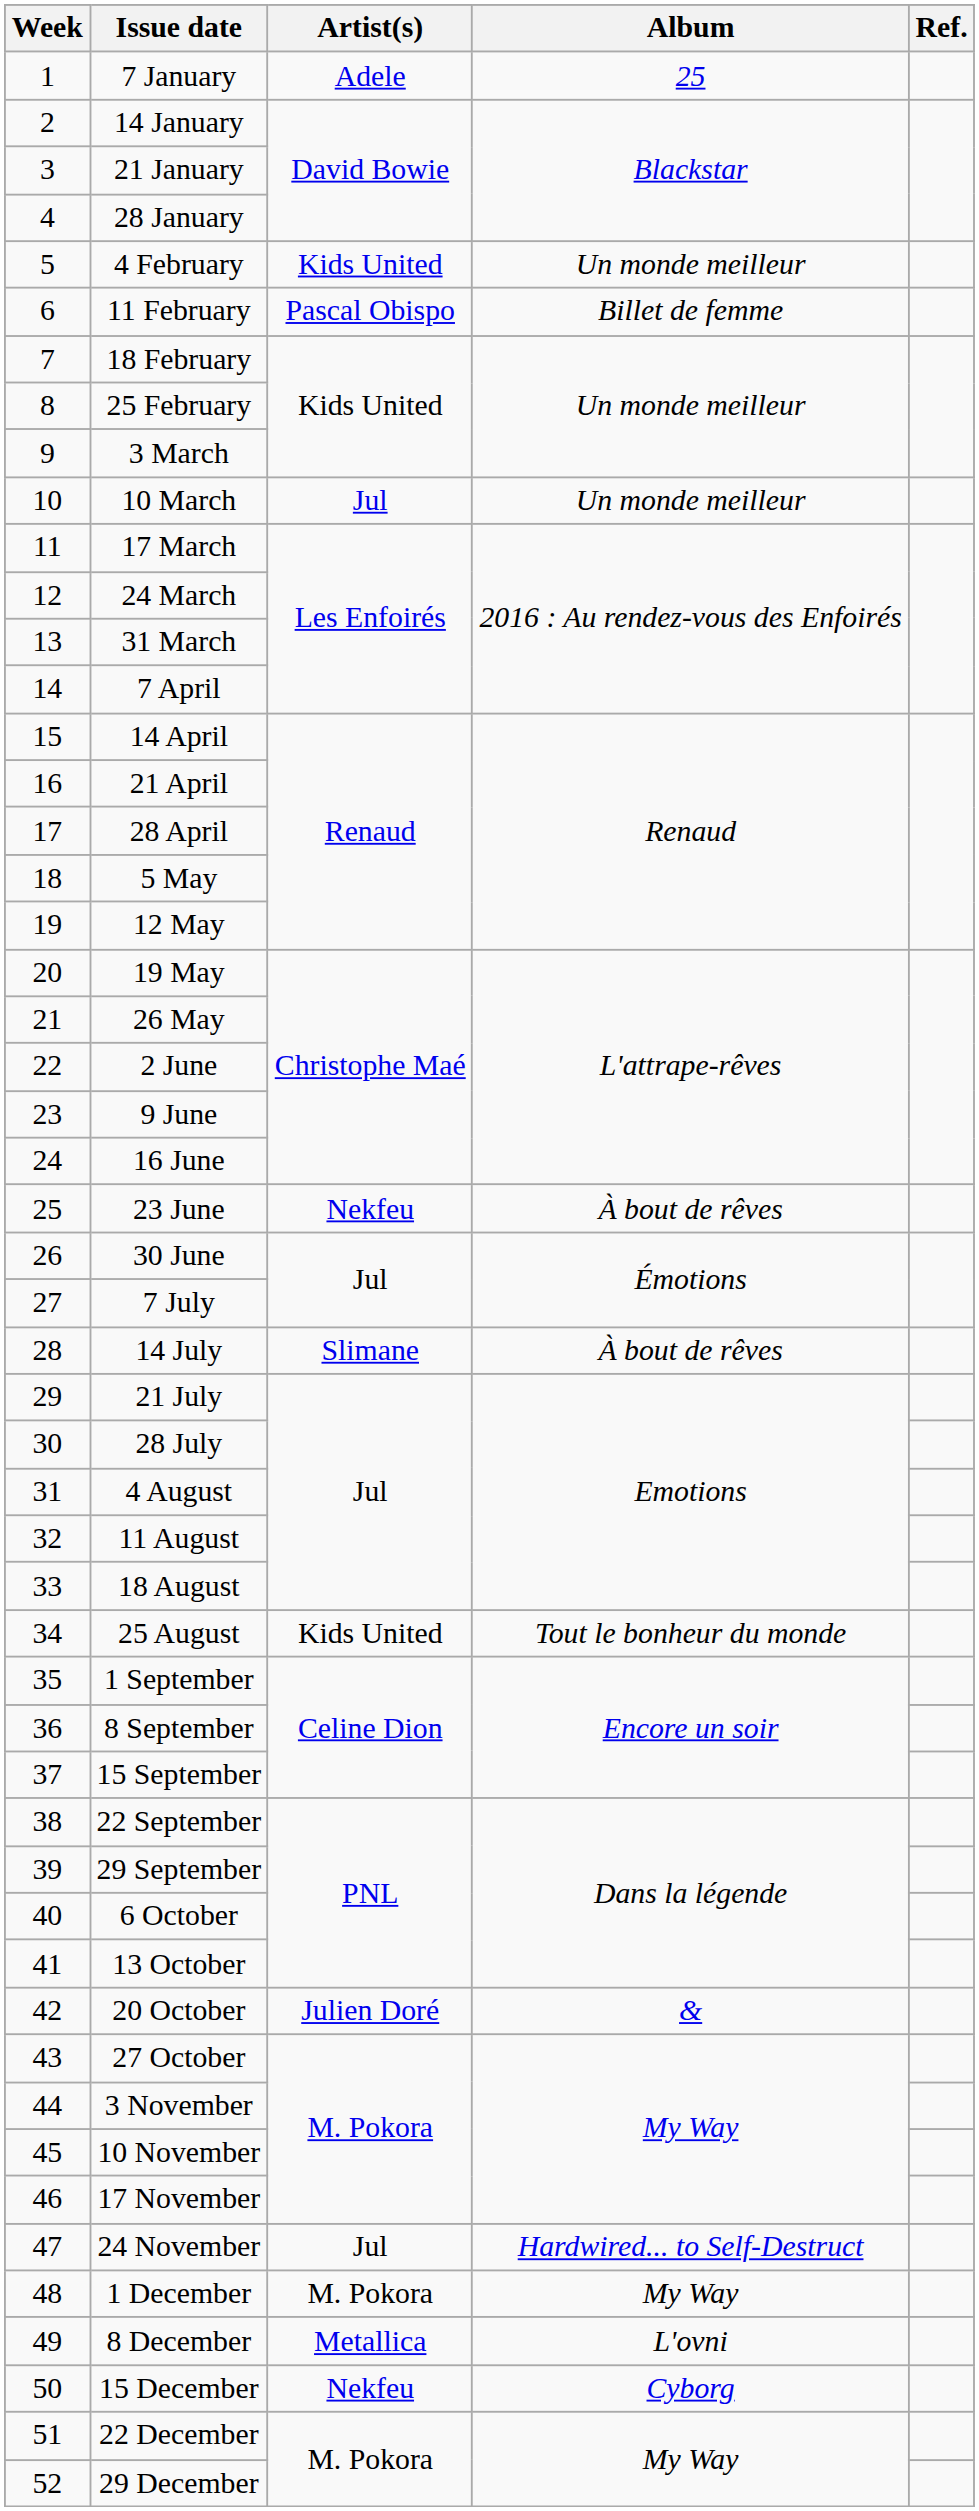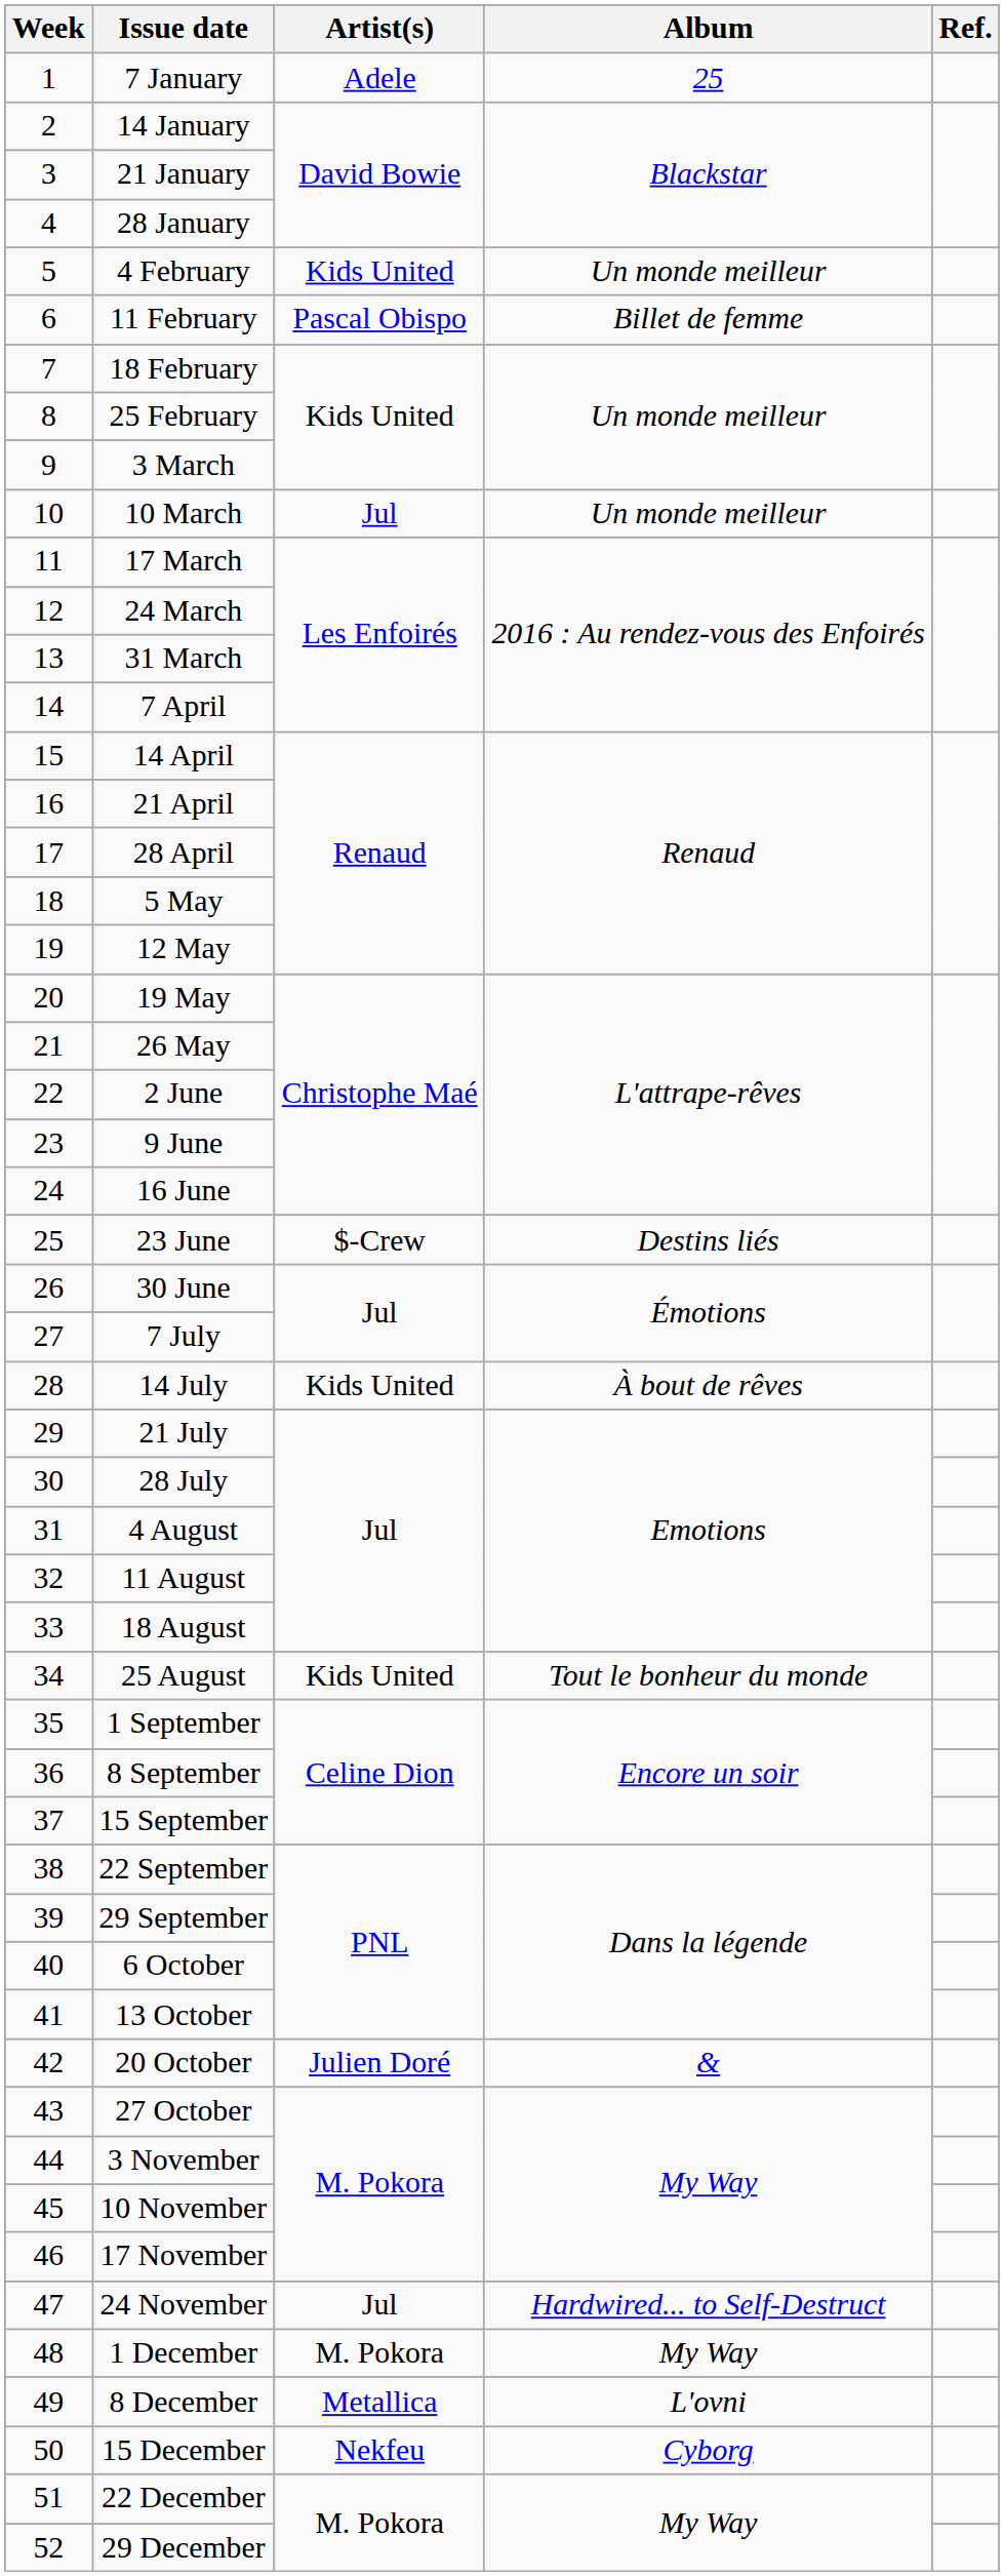 <table class="wikitable" style="text-align:center;">
 <tr>
 <th>Week</th>
 <th>Issue date</th>
 <th>Artist(s)</th>
 <th>Album</th>
 <th>Ref.</th>
 </tr>
 <tr>
 <td>1</td>
 <td>7 January</td>
 <td><a href='#'>Adele</a></td>
 <td><em><a href='#'>25</a></em></td>
 <td></td>
 </tr>
 <tr>
 <td>2</td>
 <td>14 January</td>
 <td rowspan="3"><a href='#'>David Bowie</a></td>
 <td rowspan="3"><em><a href='#'>Blackstar</a></em></td>
 <td rowspan="3"></td>
 </tr>
 <tr>
 <td>3</td>
 <td>21 January</td>
 </tr>
 <tr>
 <td>4</td>
 <td>28 January</td>
 </tr>
 <tr>
 <td>5</td>
 <td>4 February</td>
 <td><a href='#'>Kids United</a></td>
 <td><em>Un monde meilleur</em></td>
 <td></td>
 </tr>
 <tr>
 <td>6</td>
 <td>11 February</td>
 <td><a href='#'>Pascal Obispo</a></td>
 <td><em>Billet de femme</em></td>
 <td></td>
 </tr>
 <tr>
 <td>7</td>
 <td>18 February</td>
 <td rowspan="3">Kids United</td>
 <td rowspan="3"><em>Un monde meilleur</em></td>
 <td rowspan="3"></td>
 </tr>
 <tr>
 <td>8</td>
 <td>25 February</td>
 </tr>
 <tr>
 <td>9</td>
 <td>3 March</td>
 </tr>
 <tr>
 <td>10</td>
 <td>10 March</td>
 <td><a href='#'>Jul</a></td>
 <td><em>Un monde meilleur</em></td>
 <td></td>
 </tr>
 <tr>
 <td>11</td>
 <td>17 March</td>
 <td rowspan="4"><a href='#'>Les Enfoirés</a></td>
 <td rowspan="4"><em>2016 : Au rendez-vous des Enfoirés</em></td>
 <td rowspan="4"></td>
 </tr>
 <tr>
 <td>12</td>
 <td>24 March</td>
 </tr>
 <tr>
 <td>13</td>
 <td>31 March</td>
 </tr>
 <tr>
 <td>14</td>
 <td>7 April</td>
 </tr>
 <tr>
 <td>15</td>
 <td>14 April</td>
 <td rowspan="5"><a href='#'>Renaud</a></td>
 <td rowspan="5"><em>Renaud</em></td>
 <td rowspan="5"></td>
 </tr>
 <tr>
 <td>16</td>
 <td>21 April</td>
 </tr>
 <tr>
 <td>17</td>
 <td>28 April</td>
 </tr>
 <tr>
 <td>18</td>
 <td>5 May</td>
 </tr>
 <tr>
 <td>19</td>
 <td>12 May</td>
 </tr>
 <tr>
 <td>20</td>
 <td>19 May</td>
 <td rowspan="5"><a href='#'>Christophe Maé</a></td>
 <td rowspan="5"><em>L'attrape-rêves</em></td>
 <td rowspan="5"></td>
 </tr>
 <tr>
 <td>21</td>
 <td>26 May</td>
 </tr>
 <tr>
 <td>22</td>
 <td>2 June</td>
 </tr>
 <tr>
 <td>23</td>
 <td>9 June</td>
 </tr>
 <tr>
 <td>24</td>
 <td>16 June</td>
 </tr>
 <tr>
 <td>25</td>
 <td>23 June</td>
-<td><a href='#'>Nekfeu</a></td>
-<td><em>À bout de rêves</em></td>
+<td>$-Crew</td>
+<td><em>Destins liés</em></td>
 <td></td>
 </tr>
 <tr>
 <td>26</td>
 <td>30 June</td>
 <td rowspan="2">Jul</td>
 <td rowspan="2"><em>Émotions</em></td>
 <td rowspan="2"></td>
 </tr>
 <tr>
 <td>27</td>
 <td>7 July</td>
 </tr>
 <tr>
 <td>28</td>
 <td>14 July</td>
-<td><a href='#'>Slimane</a></td>
+<td>Kids United</td>
 <td><em>À bout de rêves</em></td>
 <td></td>
 </tr>
 <tr>
 <td>29</td>
 <td>21 July</td>
 <td rowspan="5">Jul</td>
 <td rowspan="5"><em>Emotions</em></td>
 <td></td>
 </tr>
 <tr>
 <td>30</td>
 <td>28 July</td>
 <td></td>
 </tr>
 <tr>
 <td>31</td>
 <td>4 August</td>
 <td></td>
 </tr>
 <tr>
 <td>32</td>
 <td>11 August</td>
 <td></td>
 </tr>
 <tr>
 <td>33</td>
 <td>18 August</td>
 <td></td>
 </tr>
 <tr>
 <td>34</td>
 <td>25 August</td>
 <td>Kids United</td>
 <td><em>Tout le bonheur du monde</em></td>
 <td></td>
 </tr>
 <tr>
 <td>35</td>
 <td>1 September</td>
 <td rowspan="3"><a href='#'>Celine Dion</a></td>
 <td rowspan="3"><em><a href='#'>Encore un soir</a></em></td>
 <td></td>
 </tr>
 <tr>
 <td>36</td>
 <td>8 September</td>
 <td></td>
 </tr>
 <tr>
 <td>37</td>
 <td>15 September</td>
 <td></td>
 </tr>
 <tr>
 <td>38</td>
 <td>22 September</td>
 <td rowspan="4"><a href='#'>PNL</a></td>
 <td rowspan="4"><em>Dans la légende</em></td>
 <td></td>
 </tr>
 <tr>
 <td>39</td>
 <td>29 September</td>
 <td></td>
 </tr>
 <tr>
 <td>40</td>
 <td>6 October</td>
 <td></td>
 </tr>
 <tr>
 <td>41</td>
 <td>13 October</td>
 <td></td>
 </tr>
 <tr>
 <td>42</td>
 <td>20 October</td>
 <td><a href='#'>Julien Doré</a></td>
 <td><em><a href='#'>&</a></em></td>
 <td></td>
 </tr>
 <tr>
 <td>43</td>
 <td>27 October</td>
 <td rowspan="4"><a href='#'>M. Pokora</a></td>
 <td rowspan="4"><em><a href='#'>My Way</a></em></td>
 <td></td>
 </tr>
 <tr>
 <td>44</td>
 <td>3 November</td>
 <td></td>
 </tr>
 <tr>
 <td>45</td>
 <td>10 November</td>
 <td></td>
 </tr>
 <tr>
 <td>46</td>
 <td>17 November</td>
 <td></td>
 </tr>
 <tr>
 <td>47</td>
 <td>24 November</td>
 <td>Jul</td>
 <td><em><a href='#'>Hardwired... to Self-Destruct</a></em></td>
 <td></td>
 </tr>
 <tr>
 <td>48</td>
 <td>1 December</td>
 <td>M. Pokora</td>
 <td><em>My Way</em></td>
 <td></td>
 </tr>
 <tr>
 <td>49</td>
 <td>8 December</td>
 <td><a href='#'>Metallica</a></td>
 <td><em>L'ovni</em></td>
 <td></td>
 </tr>
 <tr>
 <td>50</td>
 <td>15 December</td>
 <td><a href='#'>Nekfeu</a></td>
 <td><em><a href='#'>Cyborg</a></em></td>
 <td></td>
 </tr>
 <tr>
 <td>51</td>
 <td>22 December</td>
 <td rowspan="2">M. Pokora</td>
 <td rowspan="2"><em>My Way</em></td>
 <td></td>
 </tr>
 <tr>
 <td>52</td>
 <td>29 December</td>
 <td></td>
 </tr>
 <tr>
 </tr>
 </table>
